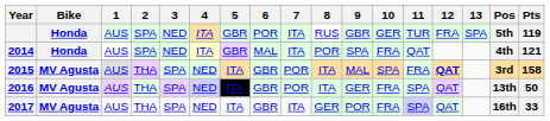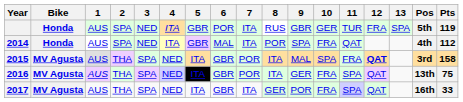 <table class="wikitable" style="text-align:center; font-size:90%">
 <tr>
 <th>Year</th>
 <th>Bike</th>
 <th>1</th>
 <th>2</th>
 <th>3</th>
 <th>4</th>
 <th>5</th>
 <th>6</th>
 <th>7</th>
 <th>8</th>
 <th>9</th>
 <th>10</th>
 <th>11</th>
 <th>12</th>
 <th>13</th>
 <th>Pos</th>
 <th>Pts</th>
 </tr>
 <tr>
 <th></th>
 <th><a href='#'>Honda</a></th>
 <td style="background:#dfffdf;"><a href='#'>AUS</a><br></td>
 <td style="background:#dfffdf;"><a href='#'>SPA</a><br></td>
 <td style="background:#dfffdf;"><a href='#'>NED</a><br></td>
 <td style="background:#ffdf9f;"><em><a href='#'>ITA</a></em><br></td>
 <td style="background:#dfffdf;"><a href='#'>GBR</a><br></td>
 <td style="background:#dfffdf;"><a href='#'>POR</a><br></td>
 <td style="background:#dfffdf;"><a href='#'>ITA</a><br></td>
 <td style="background:#FFFFFF;"><a href='#'>RUS</a><br></td>
 <td style="background:#dfffdf;"><a href='#'>GBR</a><br></td>
 <td style="background:#dfffdf;"><a href='#'>GER</a><br></td>
 <td style="background:#dfffdf;"><a href='#'>TUR</a><br></td>
 <td style="background:#dfffdf;"><a href='#'>FRA</a><br></td>
 <td style="background:#dfffdf;"><a href='#'>SPA</a><br></td>
 <th>5th</th>
 <th>119</th>
 </tr>
 <tr>
 <th><a href='#'>2014</a></th>
 <th><a href='#'>Honda</a></th>
 <td style="background:#FFFFFF;"><a href='#'>AUS</a><br></td>
 <td style="background:#dfffdf;"><a href='#'>SPA</a><br></td>
 <td style="background:#dfffdf;"><a href='#'>NED</a><br></td>
 <td style="background:#ffffbf;"><a href='#'>ITA</a><br></td>
 <td style="background:#efcfff;"><a href='#'>GBR</a><br></td>
 <td style="background:#dfffdf;"><a href='#'>MAL</a><br></td>
 <td style="background:#dfffdf;"><a href='#'>ITA</a><br></td>
 <td style="background:#dfffdf;"><a href='#'>POR</a><br></td>
 <td style="background:#dfffdf;"><a href='#'>SPA</a><br></td>
 <td style="background:#dfffdf;"><a href='#'>FRA</a><br></td>
 <td style="background:#dfffdf;"><a href='#'>QAT</a><br></td>
 <td></td>
 <td></td>
 <th>4th</th>
-<th>121</th>
+<th>112</th>
 </tr>
 <tr>
 <th><a href='#'>2015</a></th>
 <th><a href='#'>MV Agusta</a></th>
 <td style="background:#DFDFDF;"><a href='#'>AUS</a><br></td>
 <td style="background:#EFCFFF;"><a href='#'>THA</a><br></td>
 <td style="background:#DFFFDF;"><a href='#'>SPA</a><br></td>
 <td style="background:#DFFFDF;"><a href='#'>NED</a><br></td>
 <td style="background:#FFDF9F;"><a href='#'>ITA</a><br></td>
 <td style="background:#DFFFDF;"><a href='#'>GBR</a><br></td>
 <td style="background:#DFFFDF;"><a href='#'>POR</a><br></td>
 <td style="background:#FFDF9F;"><a href='#'>ITA</a><br></td>
 <td style="background:#FFDF9F;"><a href='#'>MAL</a><br></td>
 <td style="background:#FFDF9F;"><a href='#'>SPA</a><br></td>
 <td style="background:#DFFFDF;"><a href='#'>FRA</a><br></td>
 <td style="background:#FFDF9F;"><strong><a href='#'>QAT</a><br></strong></td>
 <td></td>
 <th style="background:#FFDF9F;">3rd</th>
 <th style="background:#FFDF9F;">158</th>
 </tr>
 <tr>
 <th><a href='#'>2016</a></th>
 <th><a href='#'>MV Agusta</a></th>
 <td style="background:#EFCFFF;"><em><a href='#'>AUS</a></em><br></td>
 <td style="background:#DFFFDF;"><a href='#'>THA</a><br></td>
 <td style="background:#EFCFFF;"><a href='#'>SPA</a><br></td>
 <td style="background:#CFCFFF;"><a href='#'>NED</a><br></td>
 <td style="background:#000000; color:white;"><a href='#'><span>ITA</span></a><br></td>
 <td style="background:#DFFFDF;"><a href='#'>GBR</a><br></td>
 <td style="background:#DFFFDF;"><a href='#'>POR</a><br></td>
 <td style="background:#DFFFDF;"><a href='#'>ITA</a><br></td>
 <td style="background:#DFFFDF;"><a href='#'>GER</a><br></td>
 <td style="background:#DFFFDF;"><a href='#'>FRA</a><br></td>
 <td style="background:#DFFFDF;"><a href='#'>SPA</a><br></td>
 <td style="background:#EFCFFF;"><a href='#'>QAT</a><br></td>
 <td></td>
 <th>13th</th>
-<th>50</th>
+<th>75</th>
 </tr>
 <tr>
 <th><a href='#'>2017</a></th>
 <th><a href='#'>MV Agusta</a></th>
 <td><a href='#'>AUS</a></td>
 <td><a href='#'>THA</a></td>
 <td><a href='#'>SPA</a></td>
 <td><a href='#'>NED</a></td>
 <td><a href='#'>ITA</a></td>
 <td><a href='#'>GBR</a></td>
 <td><a href='#'>ITA</a></td>
 <td style="background:#DFFFDF;"><a href='#'>GER</a><br></td>
 <td style="background:#DFFFDF;"><a href='#'>POR</a><br></td>
 <td style="background:#DFFFDF;"><a href='#'>FRA</a><br></td>
 <td style="background:#CFCFFF;"><a href='#'>SPA</a><br></td>
 <td style="background:#DFFFDF;"><a href='#'>QAT</a><br></td>
 <td></td>
 <th>16th</th>
 <th>33</th>
 </tr>
 </table>
